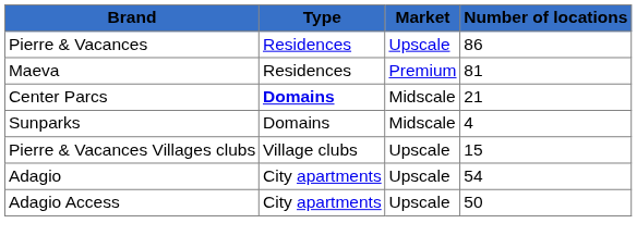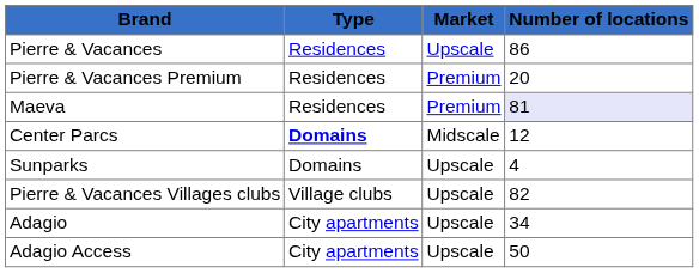 <table class="toccolours sortable" border="1" cellpadding="3" style="border-collapse:collapse;">
 <tr style="background:#3771c8;">
 <th>Brand</th>
 <th>Type</th>
 <th>Market</th>
 <th>Number of locations</th>
 </tr>
 <tr>
 <td>Pierre & Vacances</td>
 <td><a href='#'>Residences</a></td>
 <td><a href='#'>Upscale</a></td>
 <td>86</td>
 </tr>
 <tr>
+<td>Pierre & Vacances Premium</td>
+<td>Residences</td>
+<td><a href='#'>Premium</a></td>
+<td>20</td>
+</tr>
+<tr>
 <td>Maeva</td>
 <td>Residences</td>
 <td><a href='#'>Premium</a></td>
-<td>81</td>
+<td style="background: lavender;">81</td>
 </tr>
 <tr>
 <td>Center Parcs</td>
 <td><strong><a href='#'>Domains</a></strong></td>
 <td>Midscale</td>
-<td>21</td>
+<td>12</td>
 </tr>
 <tr>
 <td>Sunparks</td>
 <td>Domains</td>
-<td>Midscale</td>
+<td>Upscale</td>
 <td>4</td>
 </tr>
 <tr>
 <td>Pierre & Vacances Villages clubs</td>
 <td>Village clubs</td>
 <td>Upscale</td>
-<td>15</td>
+<td>82</td>
 </tr>
 <tr>
 <td>Adagio</td>
 <td>City <a href='#'>apartments</a></td>
 <td>Upscale</td>
-<td>54</td>
+<td>34</td>
 </tr>
 <tr>
 <td>Adagio Access</td>
 <td>City <a href='#'>apartments</a></td>
 <td>Upscale</td>
 <td>50</td>
 </tr>
 </table>
